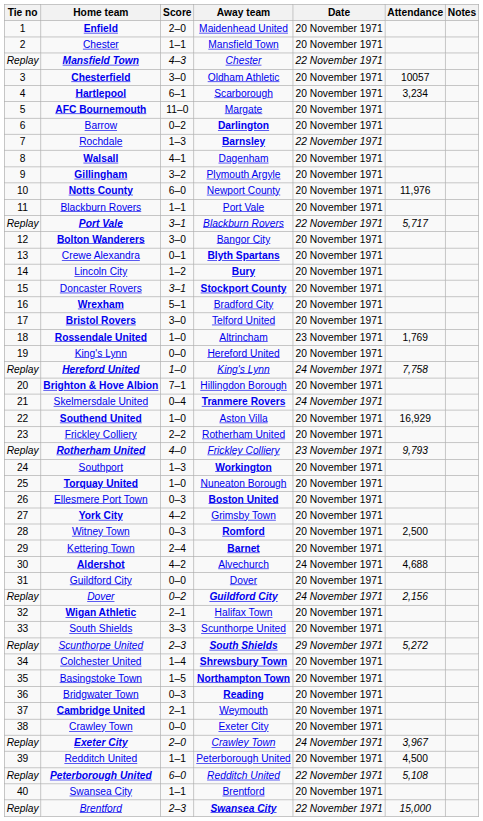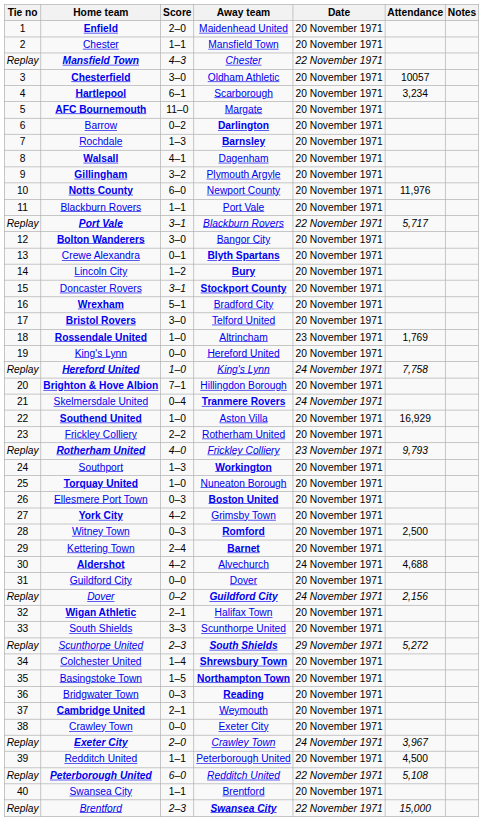 <table class="wikitable" style="text-align: center">
 <tr>
 <th>Tie no</th>
 <th>Home team</th>
 <th>Score</th>
 <th>Away team</th>
 <th>Date</th>
 <th>Attendance</th>
 <th>Notes</th>
 </tr>
 <tr>
 <td>1</td>
 <td><strong><a href='#'>Enfield</a></strong></td>
 <td>2–0</td>
 <td><a href='#'>Maidenhead United</a></td>
 <td>20 November 1971</td>
 <td></td>
 <td></td>
 </tr>
 <tr>
 <td>2</td>
 <td><a href='#'>Chester</a></td>
 <td>1–1</td>
 <td><a href='#'>Mansfield Town</a></td>
 <td>20 November 1971</td>
 <td></td>
 <td></td>
 </tr>
 <tr>
 <td><em>Replay</em></td>
 <td><strong><em><a href='#'>Mansfield Town</a></em></strong></td>
 <td><em>4–3</em></td>
 <td><em><a href='#'>Chester</a></em></td>
 <td><em>22 November 1971</em></td>
 <td><em> </em></td>
 <td></td>
 </tr>
 <tr>
 <td>3</td>
 <td><strong><a href='#'>Chesterfield</a></strong></td>
 <td>3–0</td>
 <td><a href='#'>Oldham Athletic</a></td>
 <td>20 November 1971</td>
 <td>10057</td>
 <td></td>
 </tr>
 <tr>
 <td>4</td>
 <td><strong><a href='#'>Hartlepool</a></strong></td>
 <td>6–1</td>
 <td><a href='#'>Scarborough</a></td>
 <td>20 November 1971</td>
 <td>3,234</td>
 <td></td>
 </tr>
 <tr>
 <td>5</td>
 <td><strong><a href='#'>AFC Bournemouth</a></strong></td>
 <td>11–0</td>
 <td><a href='#'>Margate</a></td>
 <td>20 November 1971</td>
 <td></td>
 <td></td>
 </tr>
 <tr>
 <td>6</td>
 <td><a href='#'>Barrow</a></td>
 <td>0–2</td>
 <td><strong><a href='#'>Darlington</a></strong></td>
 <td>20 November 1971</td>
 <td></td>
 <td></td>
 </tr>
 <tr>
 <td>7</td>
 <td><a href='#'>Rochdale</a></td>
 <td>1–3</td>
 <td><strong><a href='#'>Barnsley</a></strong></td>
-<td><em>22 November 1971</em></td>
+<td>20 November 1971</td>
 <td></td>
 <td></td>
 </tr>
 <tr>
 <td>8</td>
 <td><strong><a href='#'>Walsall</a></strong></td>
 <td>4–1</td>
 <td><a href='#'>Dagenham</a></td>
 <td>20 November 1971</td>
 <td></td>
 <td></td>
 </tr>
 <tr>
 <td>9</td>
 <td><strong><a href='#'>Gillingham</a></strong></td>
 <td>3–2</td>
 <td><a href='#'>Plymouth Argyle</a></td>
 <td>20 November 1971</td>
 <td></td>
 <td></td>
 </tr>
 <tr>
 <td>10</td>
 <td><strong><a href='#'>Notts County</a></strong></td>
 <td>6–0</td>
 <td><a href='#'>Newport County</a></td>
 <td>20 November 1971</td>
 <td>11,976</td>
 <td></td>
 </tr>
 <tr>
 <td>11</td>
 <td><a href='#'>Blackburn Rovers</a></td>
 <td>1–1</td>
 <td><a href='#'>Port Vale</a></td>
 <td>20 November 1971</td>
 <td></td>
 <td></td>
 </tr>
 <tr>
 <td><em>Replay</em></td>
 <td><strong><em><a href='#'>Port Vale</a></em></strong></td>
 <td><em>3–1</em></td>
 <td><em><a href='#'>Blackburn Rovers</a></em></td>
 <td><em>22 November 1971</em></td>
 <td><em>5,717</em></td>
 <td></td>
 </tr>
 <tr>
 <td>12</td>
 <td><strong><a href='#'>Bolton Wanderers</a></strong></td>
 <td>3–0</td>
 <td><a href='#'>Bangor City</a></td>
 <td>20 November 1971</td>
 <td></td>
 <td></td>
 </tr>
 <tr>
 <td>13</td>
 <td><a href='#'>Crewe Alexandra</a></td>
 <td>0–1</td>
 <td><strong><a href='#'>Blyth Spartans</a></strong></td>
 <td>20 November 1971</td>
 <td></td>
 <td></td>
 </tr>
 <tr>
 <td>14</td>
 <td><a href='#'>Lincoln City</a></td>
 <td>1–2</td>
 <td><strong><a href='#'>Bury</a></strong></td>
 <td>20 November 1971</td>
 <td></td>
 <td></td>
 </tr>
 <tr>
 <td>15</td>
 <td><a href='#'>Doncaster Rovers</a></td>
 <td><em>3–1</em></td>
 <td><strong><a href='#'>Stockport County</a></strong></td>
 <td>20 November 1971</td>
 <td></td>
 <td></td>
 </tr>
 <tr>
 <td>16</td>
 <td><strong><a href='#'>Wrexham</a></strong></td>
 <td>5–1</td>
 <td><a href='#'>Bradford City</a></td>
 <td>20 November 1971</td>
 <td></td>
 <td></td>
 </tr>
 <tr>
 <td>17</td>
 <td><strong><a href='#'>Bristol Rovers</a></strong></td>
 <td>3–0</td>
 <td><a href='#'>Telford United</a></td>
 <td>20 November 1971</td>
 <td></td>
 <td></td>
 </tr>
 <tr>
 <td>18</td>
 <td><strong><a href='#'>Rossendale United</a></strong></td>
 <td>1–0</td>
 <td><a href='#'>Altrincham</a></td>
 <td>23 November 1971</td>
 <td>1,769</td>
 <td></td>
 </tr>
 <tr>
 <td>19</td>
 <td><a href='#'>King's Lynn</a></td>
 <td>0–0</td>
 <td><a href='#'>Hereford United</a></td>
 <td>20 November 1971</td>
 <td></td>
 <td></td>
 </tr>
 <tr>
 <td><em>Replay</em></td>
 <td><strong><em><a href='#'>Hereford United</a></em></strong></td>
 <td><em>1–0</em></td>
 <td><em><a href='#'>King's Lynn</a></em></td>
 <td><em>24 November 1971</em></td>
 <td><em>7,758</em></td>
 <td></td>
 </tr>
 <tr>
 <td>20</td>
 <td><strong><a href='#'>Brighton & Hove Albion</a></strong></td>
 <td>7–1</td>
 <td><a href='#'>Hillingdon Borough</a></td>
 <td>20 November 1971</td>
 <td></td>
 <td></td>
 </tr>
 <tr>
 <td>21</td>
 <td><a href='#'>Skelmersdale United</a></td>
 <td>0–4</td>
 <td><strong><a href='#'>Tranmere Rovers</a></strong></td>
 <td><em>24 November 1971</em></td>
 <td></td>
 <td></td>
 </tr>
 <tr>
 <td>22</td>
 <td><strong><a href='#'>Southend United</a></strong></td>
 <td>1–0</td>
 <td><a href='#'>Aston Villa</a></td>
 <td>20 November 1971</td>
 <td>16,929</td>
 <td></td>
 </tr>
 <tr>
 <td>23</td>
 <td><a href='#'>Frickley Colliery</a></td>
 <td>2–2</td>
 <td><a href='#'>Rotherham United</a></td>
 <td>20 November 1971</td>
 <td></td>
 <td></td>
 </tr>
 <tr>
 <td><em>Replay</em></td>
 <td><strong><em><a href='#'>Rotherham United</a></em></strong></td>
 <td><em>4–0</em></td>
 <td><em><a href='#'>Frickley Colliery</a></em></td>
 <td><em>23 November 1971</em></td>
 <td><em>9,793</em></td>
 <td></td>
 </tr>
 <tr>
 <td>24</td>
 <td><a href='#'>Southport</a></td>
 <td>1–3</td>
 <td><strong><a href='#'>Workington</a></strong></td>
 <td>20 November 1971</td>
 <td></td>
 <td></td>
 </tr>
 <tr>
 <td>25</td>
 <td><strong><a href='#'>Torquay United</a></strong></td>
 <td>1–0</td>
 <td><a href='#'>Nuneaton Borough</a></td>
 <td>20 November 1971</td>
 <td></td>
 <td></td>
 </tr>
 <tr>
 <td>26</td>
 <td><a href='#'>Ellesmere Port Town</a></td>
 <td>0–3</td>
 <td><strong><a href='#'>Boston United</a></strong></td>
 <td>20 November 1971</td>
 <td></td>
 <td></td>
 </tr>
 <tr>
 <td>27</td>
 <td><strong><a href='#'>York City</a></strong></td>
 <td>4–2</td>
 <td><a href='#'>Grimsby Town</a></td>
 <td>20 November 1971</td>
 <td></td>
 <td></td>
 </tr>
 <tr>
 <td>28</td>
 <td><a href='#'>Witney Town</a></td>
 <td>0–3</td>
 <td><strong><a href='#'>Romford</a></strong></td>
 <td>20 November 1971</td>
 <td>2,500</td>
 <td></td>
 </tr>
 <tr>
 <td>29</td>
 <td><a href='#'>Kettering Town</a></td>
 <td>2–4</td>
 <td><strong><a href='#'>Barnet</a></strong></td>
 <td>20 November 1971</td>
 <td></td>
 <td></td>
 </tr>
 <tr>
 <td>30</td>
 <td><strong><a href='#'>Aldershot</a></strong></td>
 <td>4–2</td>
 <td><a href='#'>Alvechurch</a></td>
 <td>24 November 1971</td>
 <td>4,688</td>
 <td></td>
 </tr>
 <tr>
 <td>31</td>
 <td><a href='#'>Guildford City</a></td>
 <td>0–0</td>
 <td><a href='#'>Dover</a></td>
 <td>20 November 1971</td>
 <td></td>
 <td></td>
 </tr>
 <tr>
 <td><em>Replay</em></td>
 <td><em><a href='#'>Dover</a></em></td>
 <td><em>0–2</em></td>
 <td><strong><em><a href='#'>Guildford City</a></em></strong></td>
 <td><em>24 November 1971</em></td>
 <td><em>2,156</em></td>
 <td></td>
 </tr>
 <tr>
 <td>32</td>
 <td><strong><a href='#'>Wigan Athletic</a></strong></td>
 <td>2–1</td>
 <td><a href='#'>Halifax Town</a></td>
 <td>20 November 1971</td>
 <td></td>
 <td></td>
 </tr>
 <tr>
 <td>33</td>
 <td><a href='#'>South Shields</a></td>
 <td>3–3</td>
 <td><a href='#'>Scunthorpe United</a></td>
 <td>20 November 1971</td>
 <td></td>
 <td></td>
 </tr>
 <tr>
 <td><em>Replay</em></td>
 <td><em><a href='#'>Scunthorpe United</a></em></td>
 <td><em>2–3</em></td>
 <td><strong><em><a href='#'>South Shields</a></em></strong></td>
 <td><em>29 November 1971</em></td>
 <td><em>5,272</em></td>
 <td></td>
 </tr>
 <tr>
 <td>34</td>
 <td><a href='#'>Colchester United</a></td>
 <td>1–4</td>
 <td><strong><a href='#'>Shrewsbury Town</a></strong></td>
 <td>20 November 1971</td>
 <td></td>
 <td></td>
 </tr>
 <tr>
 <td>35</td>
 <td><a href='#'>Basingstoke Town</a></td>
 <td>1–5</td>
 <td><strong><a href='#'>Northampton Town</a></strong></td>
 <td>20 November 1971</td>
 <td></td>
 <td></td>
 </tr>
 <tr>
 <td>36</td>
 <td><a href='#'>Bridgwater Town</a></td>
 <td>0–3</td>
 <td><strong><a href='#'>Reading</a></strong></td>
 <td>20 November 1971</td>
 <td></td>
 <td></td>
 </tr>
 <tr>
 <td>37</td>
 <td><strong><a href='#'>Cambridge United</a></strong></td>
 <td>2–1</td>
 <td><a href='#'>Weymouth</a></td>
 <td>20 November 1971</td>
 <td></td>
 <td></td>
 </tr>
 <tr>
 <td>38</td>
 <td><a href='#'>Crawley Town</a></td>
 <td>0–0</td>
 <td><a href='#'>Exeter City</a></td>
 <td>20 November 1971</td>
 <td></td>
 <td></td>
 </tr>
 <tr>
 <td><em>Replay</em></td>
 <td><strong><em><a href='#'>Exeter City</a></em></strong></td>
 <td><em>2–0</em></td>
 <td><em><a href='#'>Crawley Town</a></em></td>
 <td><em>24 November 1971</em></td>
 <td><em>3,967</em></td>
 <td></td>
 </tr>
 <tr>
 <td>39</td>
 <td><a href='#'>Redditch United</a></td>
 <td>1–1</td>
 <td><a href='#'>Peterborough United</a></td>
 <td>20 November 1971</td>
 <td>4,500</td>
 <td></td>
 </tr>
 <tr>
 <td><em>Replay</em></td>
 <td><strong><em><a href='#'>Peterborough United</a></em></strong></td>
 <td><em>6–0</em></td>
 <td><em><a href='#'>Redditch United</a></em></td>
 <td><em>22 November 1971</em></td>
 <td><em>5,108</em></td>
 <td></td>
 </tr>
 <tr>
 <td>40</td>
 <td><a href='#'>Swansea City</a></td>
 <td>1–1</td>
 <td><a href='#'>Brentford</a></td>
 <td>20 November 1971</td>
 <td></td>
 <td></td>
 </tr>
 <tr>
 <td><em>Replay</em></td>
 <td><em><a href='#'>Brentford</a></em></td>
 <td><em>2–3</em></td>
 <td><strong><em><a href='#'>Swansea City</a></em></strong></td>
 <td><em>22 November 1971</em></td>
 <td><em>15,000</em></td>
 <td></td>
 </tr>
 </table>
